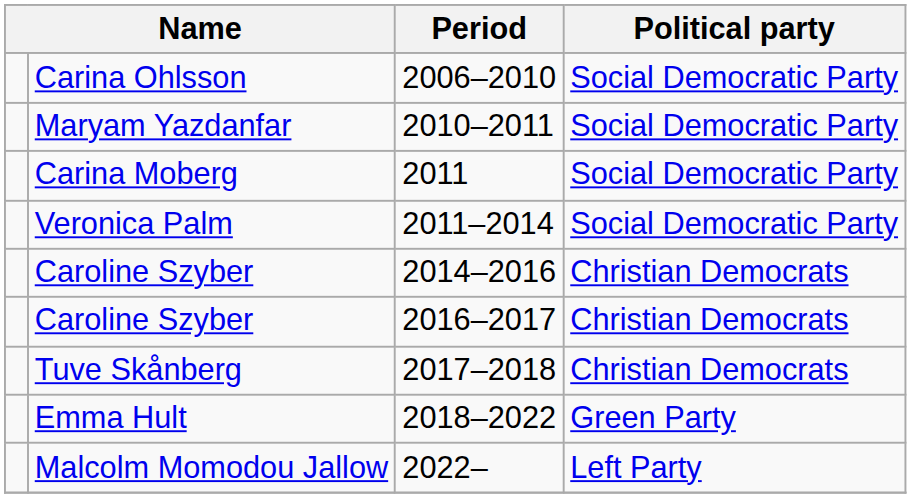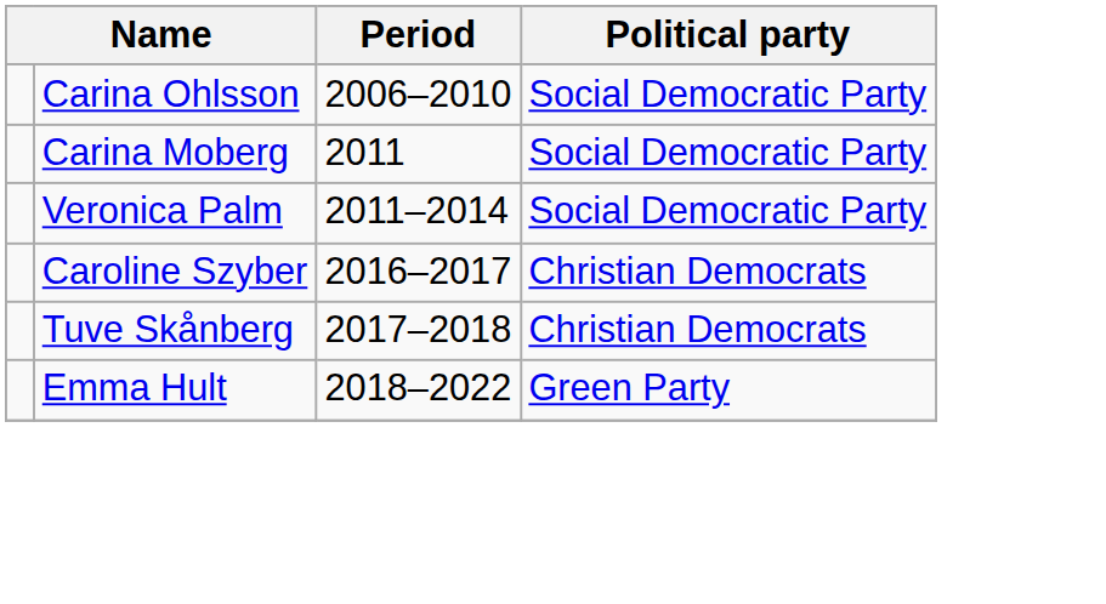 <table class="wikitable">
 <tr>
 <th colspan="2">Name</th>
 <th>Period</th>
 <th>Political party</th>
 </tr>
 <tr>
 <td bgcolor=> </td>
 <td><a href='#'>Carina Ohlsson</a></td>
 <td>2006–2010</td>
 <td><a href='#'>Social Democratic Party</a></td>
 </tr>
 <tr>
 <td bgcolor=> </td>
-<td><a href='#'>Maryam Yazdanfar</a></td>
-<td>2010–2011</td>
-<td><a href='#'>Social Democratic Party</a></td>
-</tr>
-<tr>
-<td bgcolor=> </td>
 <td><a href='#'>Carina Moberg</a></td>
 <td>2011</td>
 <td><a href='#'>Social Democratic Party</a></td>
 </tr>
 <tr>
 <td bgcolor=> </td>
 <td><a href='#'>Veronica Palm</a></td>
 <td>2011–2014</td>
 <td><a href='#'>Social Democratic Party</a></td>
-</tr>
-<tr>
-<td bgcolor=> </td>
-<td><a href='#'>Caroline Szyber</a></td>
-<td>2014–2016</td>
-<td><a href='#'>Christian Democrats</a></td>
 </tr>
 <tr>
 <td bgcolor=> </td>
 <td><a href='#'>Caroline Szyber</a></td>
 <td>2016–2017</td>
 <td><a href='#'>Christian Democrats</a></td>
 </tr>
 <tr>
 <td bgcolor=> </td>
 <td><a href='#'>Tuve Skånberg</a></td>
 <td>2017–2018</td>
 <td><a href='#'>Christian Democrats</a></td>
 </tr>
 <tr>
 <td bgcolor=> </td>
 <td><a href='#'>Emma Hult</a></td>
 <td>2018–2022</td>
 <td><a href='#'>Green Party</a></td>
 </tr>
 <tr>
-<td bgcolor=> </td>
-<td><a href='#'>Malcolm Momodou Jallow</a></td>
-<td>2022–</td>
-<td><a href='#'>Left Party</a></td>
-</tr>
-<tr>
 </tr>
 </table>
